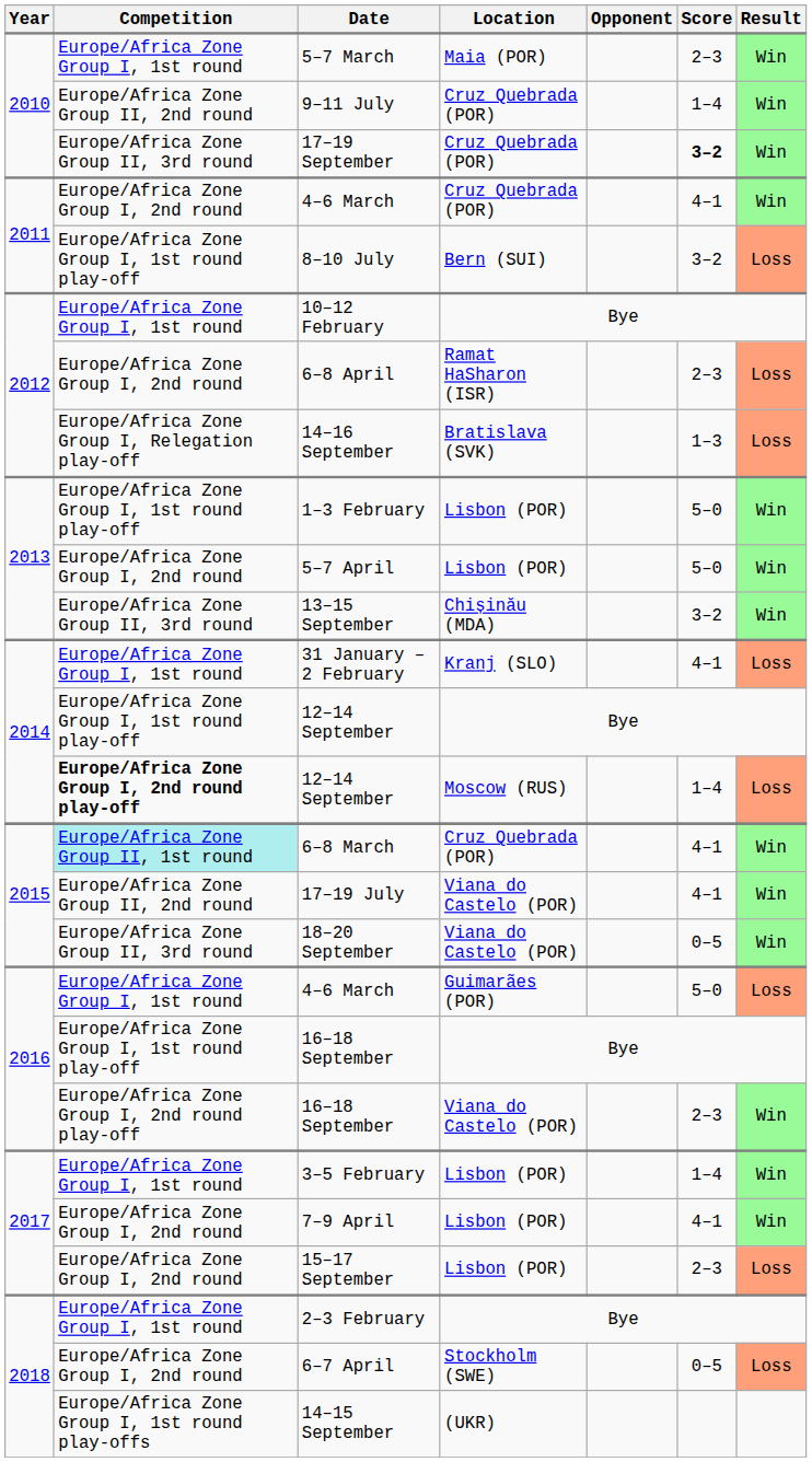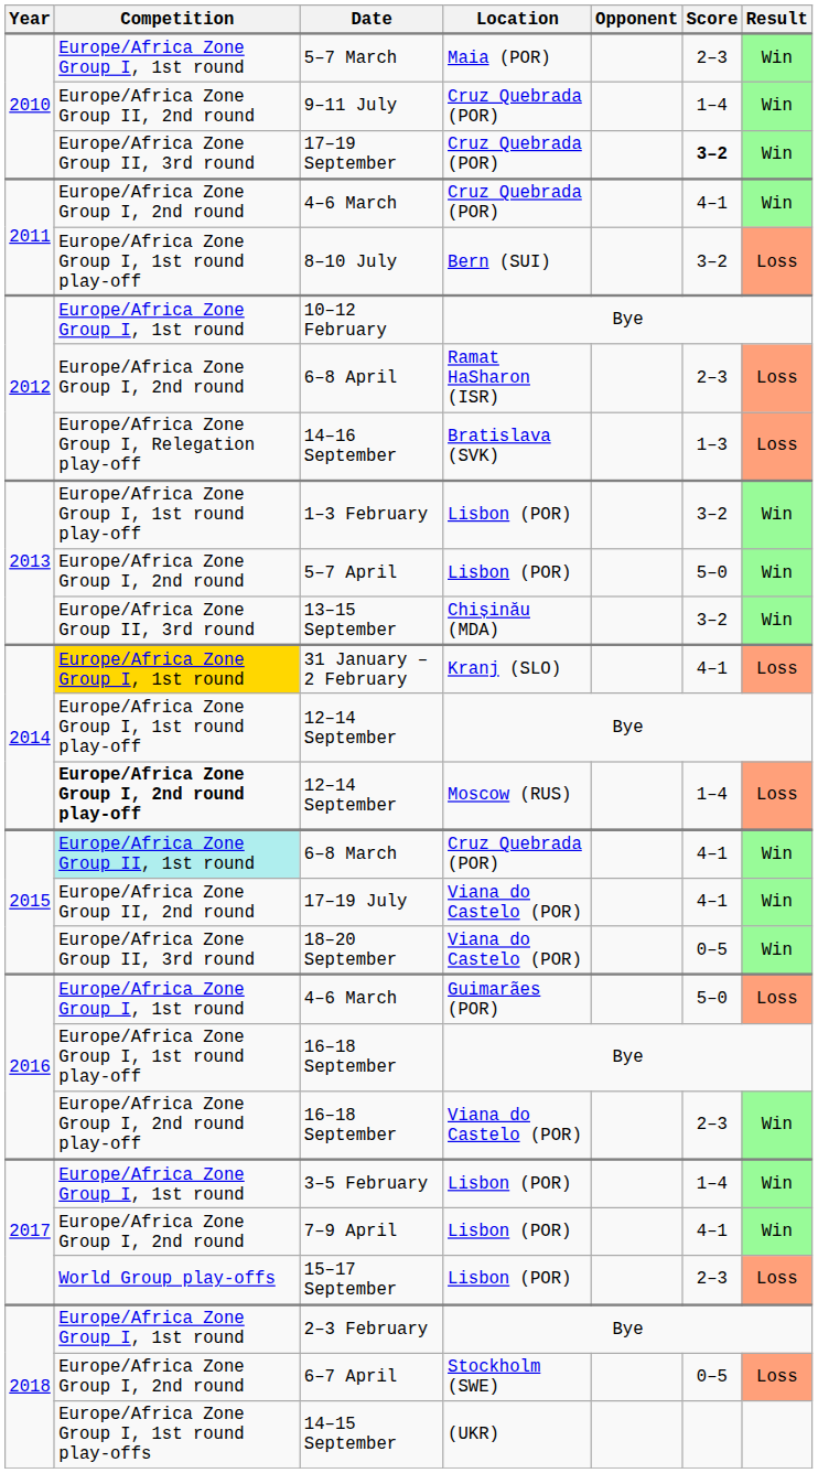 <table class="wikitable">
 <tr>
 <th scope="col">Year</th>
 <th scope="col">Competition</th>
 <th scope="col">Date</th>
 <th scope="col">Location</th>
 <th scope="col">Opponent</th>
 <th scope="col">Score</th>
 <th scope="col">Result</th>
 </tr>
 <tr style="border-top:2px solid gray;">
 <td align="center" rowspan="3"><a href='#'>2010</a></td>
 <td><a href='#'>Europe/Africa Zone Group I</a>, 1st round</td>
 <td>5–7 March</td>
 <td><a href='#'>Maia</a> (POR)</td>
 <td></td>
 <td align="center">2–3</td>
 <td align="center" bgcolor="98FB98">Win</td>
 </tr>
 <tr>
 <td>Europe/Africa Zone Group II, 2nd round</td>
 <td>9–11 July</td>
 <td><a href='#'>Cruz Quebrada</a> (POR)</td>
 <td></td>
 <td align="center">1–4</td>
 <td align="center" bgcolor="#98FB98">Win</td>
 </tr>
 <tr>
 <td>Europe/Africa Zone Group II, 3rd round</td>
 <td>17–19 September</td>
 <td><a href='#'>Cruz Quebrada</a> (POR)</td>
 <td></td>
 <td align="center"><strong>3–2</strong></td>
 <td align="center" bgcolor="#98FB98">Win</td>
 </tr>
 <tr style="border-top:2px solid gray;">
 <td align="center" rowspan="2"><a href='#'>2011</a></td>
 <td>Europe/Africa Zone Group I, 2nd round</td>
 <td>4–6 March</td>
 <td><a href='#'>Cruz Quebrada</a> (POR)</td>
 <td></td>
 <td align="center">4–1</td>
 <td align="center" bgcolor="#98FB98">Win</td>
 </tr>
 <tr>
 <td>Europe/Africa Zone Group I, 1st round play-off</td>
 <td>8–10 July</td>
 <td><a href='#'>Bern</a> (SUI)</td>
 <td></td>
 <td align="center">3–2</td>
 <td align="center" bgcolor="#FFA07A">Loss</td>
 </tr>
 <tr style="border-top:2px solid gray;">
 <td align="center" rowspan="3"><a href='#'>2012</a></td>
 <td><a href='#'>Europe/Africa Zone Group I</a>, 1st round</td>
 <td>10–12 February</td>
 <td align="center" colspan=4>Bye</td>
 </tr>
 <tr>
 <td>Europe/Africa Zone Group I, 2nd round</td>
 <td>6–8 April</td>
 <td><a href='#'>Ramat HaSharon</a> (ISR)</td>
 <td></td>
 <td align="center">2–3</td>
 <td align="center" bgcolor="#FFA07A">Loss</td>
 </tr>
 <tr>
 <td>Europe/Africa Zone Group I, Relegation play-off</td>
 <td>14–16 September</td>
 <td><a href='#'>Bratislava</a> (SVK)</td>
 <td></td>
 <td align="center">1–3</td>
 <td align="center" bgcolor="#FFA07A">Loss</td>
 </tr>
 <tr style="border-top:2px solid gray;">
 <td align="center" rowspan=3><a href='#'>2013</a></td>
 <td>Europe/Africa Zone Group I, 1st round play-off</td>
 <td>1–3 February</td>
 <td><a href='#'>Lisbon</a> (POR)</td>
 <td></td>
-<td align="center">5–0</td>
+<td align="center">3–2</td>
 <td align="center" bgcolor="#98FB98">Win</td>
 </tr>
 <tr>
 <td>Europe/Africa Zone Group I, 2nd round</td>
 <td>5–7 April</td>
 <td><a href='#'>Lisbon</a> (POR)</td>
 <td></td>
 <td align="center">5–0</td>
 <td align="center" bgcolor="#98FB98">Win</td>
 </tr>
 <tr>
 <td>Europe/Africa Zone Group II, 3rd round</td>
 <td>13–15 September</td>
 <td><a href='#'>Chișinău</a> (MDA)</td>
 <td></td>
 <td align="center">3–2</td>
 <td align="center" bgcolor="#98FB98">Win</td>
 </tr>
 <tr style="border-top:2px solid gray;">
 <td align="center" rowspan=3><a href='#'>2014</a></td>
-<td><a href='#'>Europe/Africa Zone Group I</a>, 1st round</td>
+<td style="background: gold;"><a href='#'>Europe/Africa Zone Group I</a>, 1st round</td>
 <td>31 January – 2 February</td>
 <td><a href='#'>Kranj</a> (SLO)</td>
 <td></td>
 <td align="center">4–1</td>
 <td align="center" bgcolor="#FFA07A">Loss</td>
 </tr>
 <tr>
 <td>Europe/Africa Zone Group I, 1st round play-off</td>
 <td>12–14 September</td>
 <td align="center" colspan=4>Bye</td>
 </tr>
 <tr>
 <td><strong>Europe/Africa Zone Group I, 2nd round play-off</strong></td>
 <td>12–14 September</td>
 <td><a href='#'>Moscow</a> (RUS)</td>
 <td></td>
 <td align="center">1–4</td>
 <td align="center" bgcolor="#FFA07A">Loss</td>
 </tr>
 <tr style="border-top:2px solid gray;">
 </tr>
 <tr>
 </tr>
 <tr style="border-top:2px solid gray;">
 <td align="center" rowspan=3><a href='#'>2015</a></td>
 <td style="background: paleturquoise;"><a href='#'>Europe/Africa Zone Group II</a>, 1st round</td>
 <td>6–8 March</td>
 <td><a href='#'>Cruz Quebrada</a> (POR)</td>
 <td></td>
 <td align="center">4–1</td>
 <td align="center" bgcolor="#98FB98">Win</td>
 </tr>
 <tr>
 <td>Europe/Africa Zone Group II, 2nd round</td>
 <td>17–19 July</td>
 <td><a href='#'>Viana do Castelo</a> (POR)</td>
 <td></td>
 <td align="center">4–1</td>
 <td align="center" bgcolor="#98FB98">Win</td>
 </tr>
 <tr>
 <td>Europe/Africa Zone Group II, 3rd round</td>
 <td>18–20 September</td>
 <td><a href='#'>Viana do Castelo</a> (POR)</td>
 <td></td>
 <td align="center">0–5</td>
 <td align="center" bgcolor="#98FB98">Win</td>
 </tr>
 <tr style="border-top:2px solid gray;">
 <td align="center" rowspan=3><a href='#'>2016</a></td>
 <td><a href='#'>Europe/Africa Zone Group I</a>, 1st round</td>
 <td>4–6 March</td>
 <td><a href='#'>Guimarães</a> (POR)</td>
 <td></td>
 <td align="center">5–0</td>
 <td align="center" bgcolor="#FFA07A">Loss</td>
 </tr>
 <tr>
 <td>Europe/Africa Zone Group I, 1st round play-off</td>
 <td>16–18 September</td>
 <td align="center" colspan=4>Bye</td>
 </tr>
 <tr>
 <td>Europe/Africa Zone Group I, 2nd round play-off</td>
 <td>16–18 September</td>
 <td><a href='#'>Viana do Castelo</a> (POR)</td>
 <td></td>
 <td align="center">2–3</td>
 <td align="center" bgcolor="#98FB98">Win</td>
 </tr>
 <tr style="border-top:2px solid gray;">
 <td align="center" rowspan=3><a href='#'>2017</a></td>
 <td><a href='#'>Europe/Africa Zone Group I</a>, 1st round</td>
 <td>3–5 February</td>
 <td><a href='#'>Lisbon</a> (POR)</td>
 <td></td>
 <td align="center">1–4</td>
 <td align="center" bgcolor="#98FB98">Win</td>
 </tr>
 <tr>
 <td>Europe/Africa Zone Group I, 2nd round</td>
 <td>7–9 April</td>
 <td><a href='#'>Lisbon</a> (POR)</td>
 <td></td>
 <td align="center">4–1</td>
 <td align="center" bgcolor="#98FB98">Win</td>
 </tr>
 <tr>
-<td>Europe/Africa Zone Group I, 2nd round</td>
+<td><a href='#'>World Group play-offs</a></td>
 <td>15–17 September</td>
 <td><a href='#'>Lisbon</a> (POR)</td>
 <td></td>
 <td align="center">2–3</td>
 <td align="center" bgcolor="#FFA07A">Loss</td>
 </tr>
 <tr style="border-top:2px solid gray;">
 <td align="center" rowspan=3><a href='#'>2018</a></td>
 <td><a href='#'>Europe/Africa Zone Group I</a>, 1st round</td>
 <td>2–3 February</td>
 <td align="center" colspan=4>Bye</td>
 </tr>
 <tr>
 <td>Europe/Africa Zone Group I, 2nd round</td>
 <td>6–7 April</td>
 <td><a href='#'>Stockholm</a> (SWE)</td>
 <td></td>
 <td align="center">0–5</td>
 <td align="center" bgcolor="#FFA07A">Loss</td>
 </tr>
 <tr>
 <td>Europe/Africa Zone Group I, 1st round play-offs</td>
 <td>14–15 September</td>
 <td>(UKR)</td>
 <td></td>
 <td align="center"></td>
 <td align="center" bgcolor=""></td>
 </tr>
 </table>
